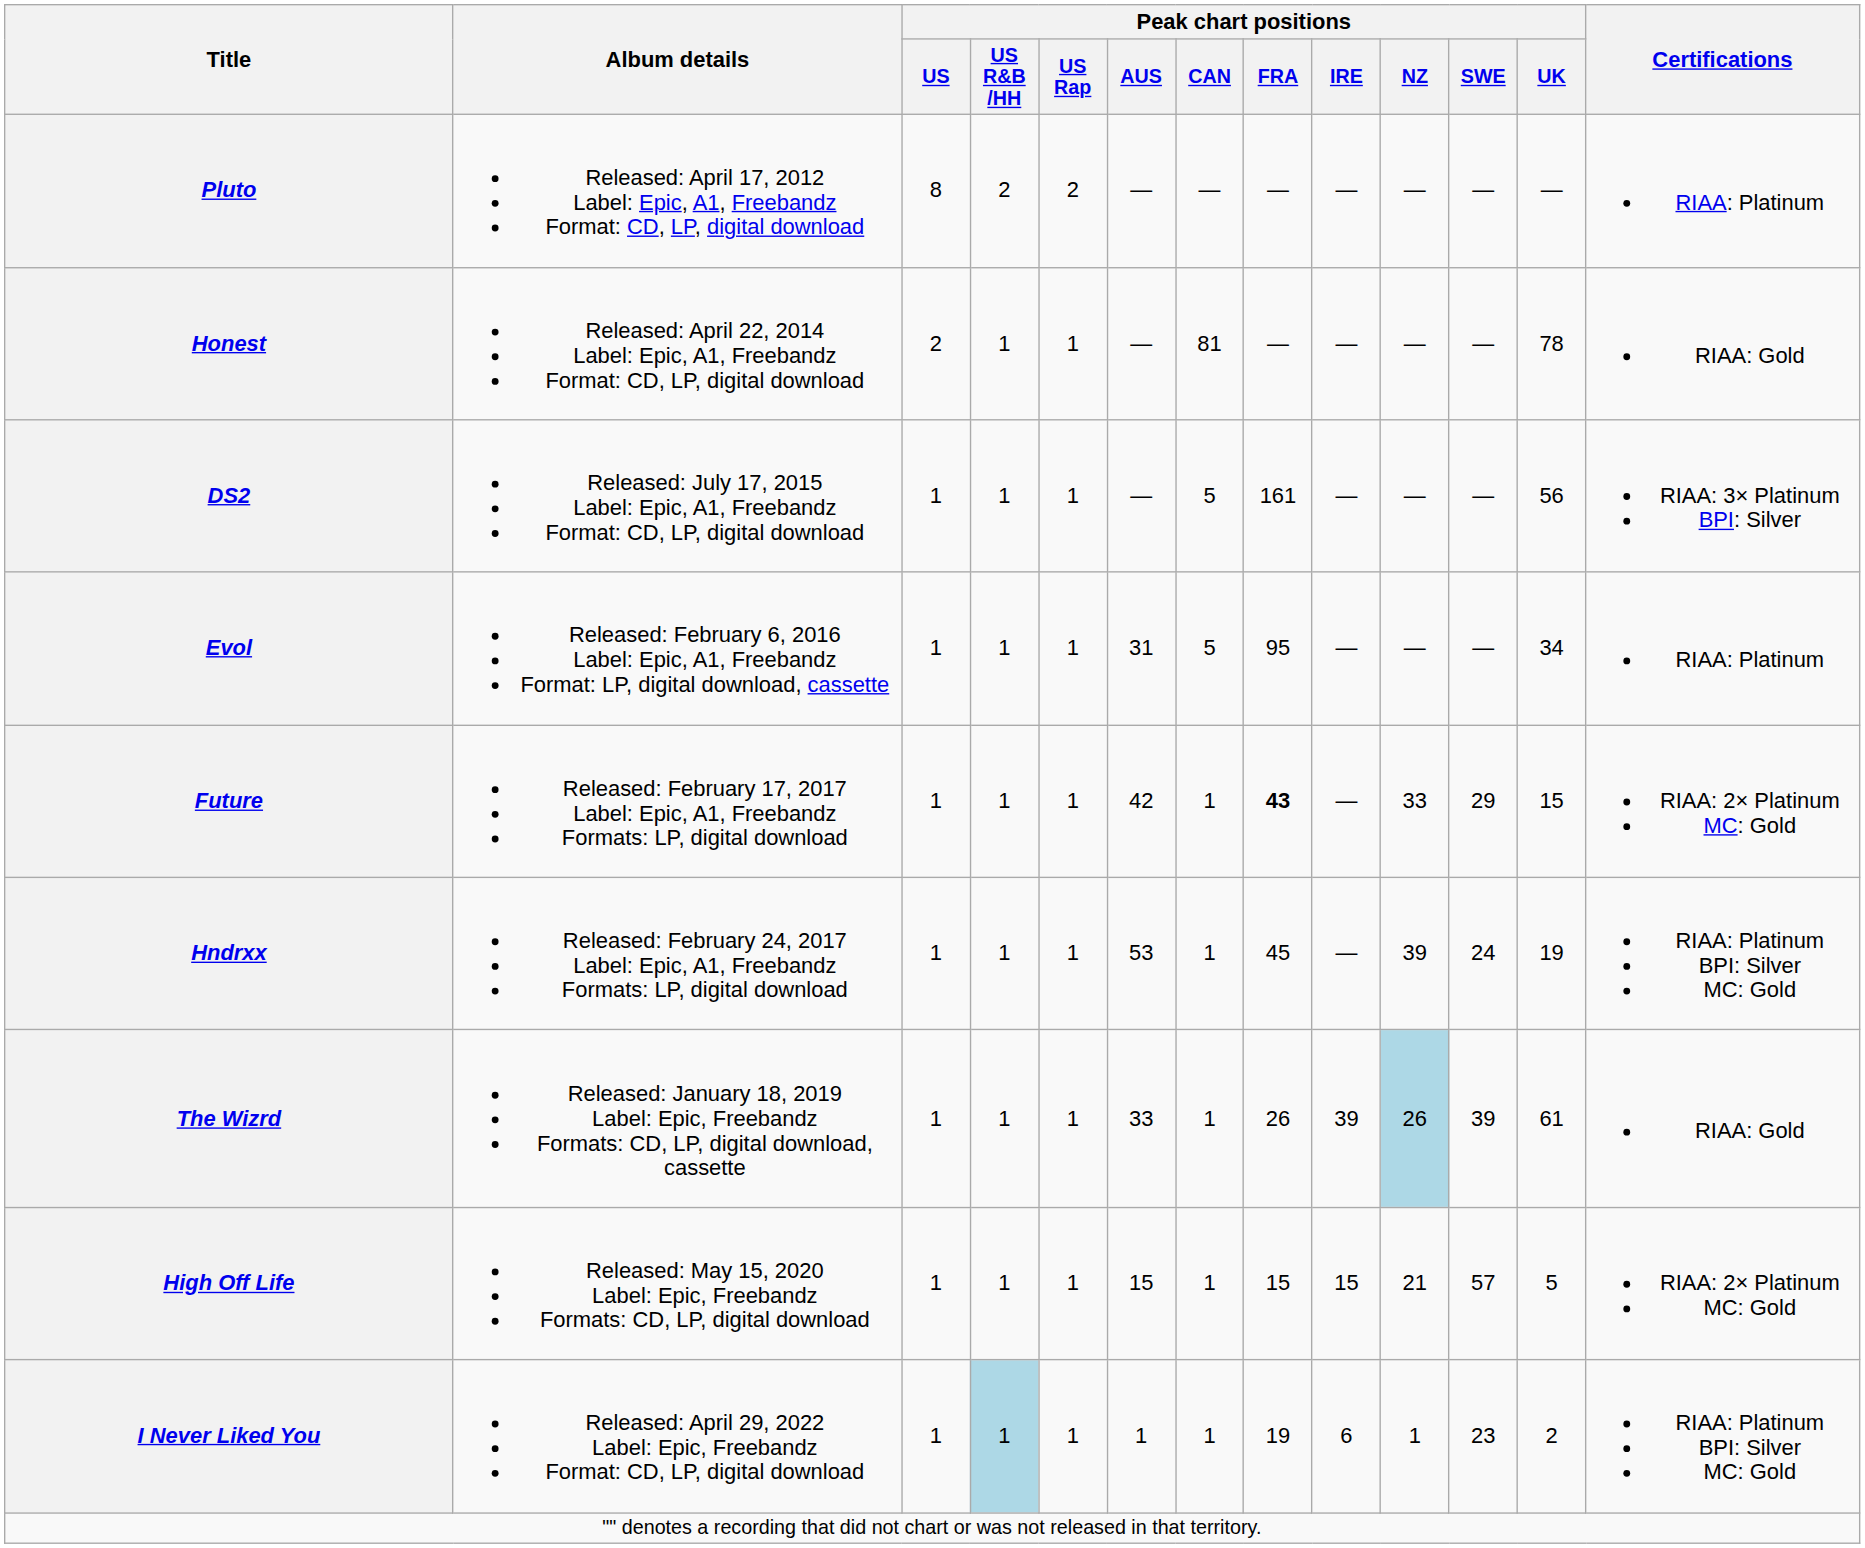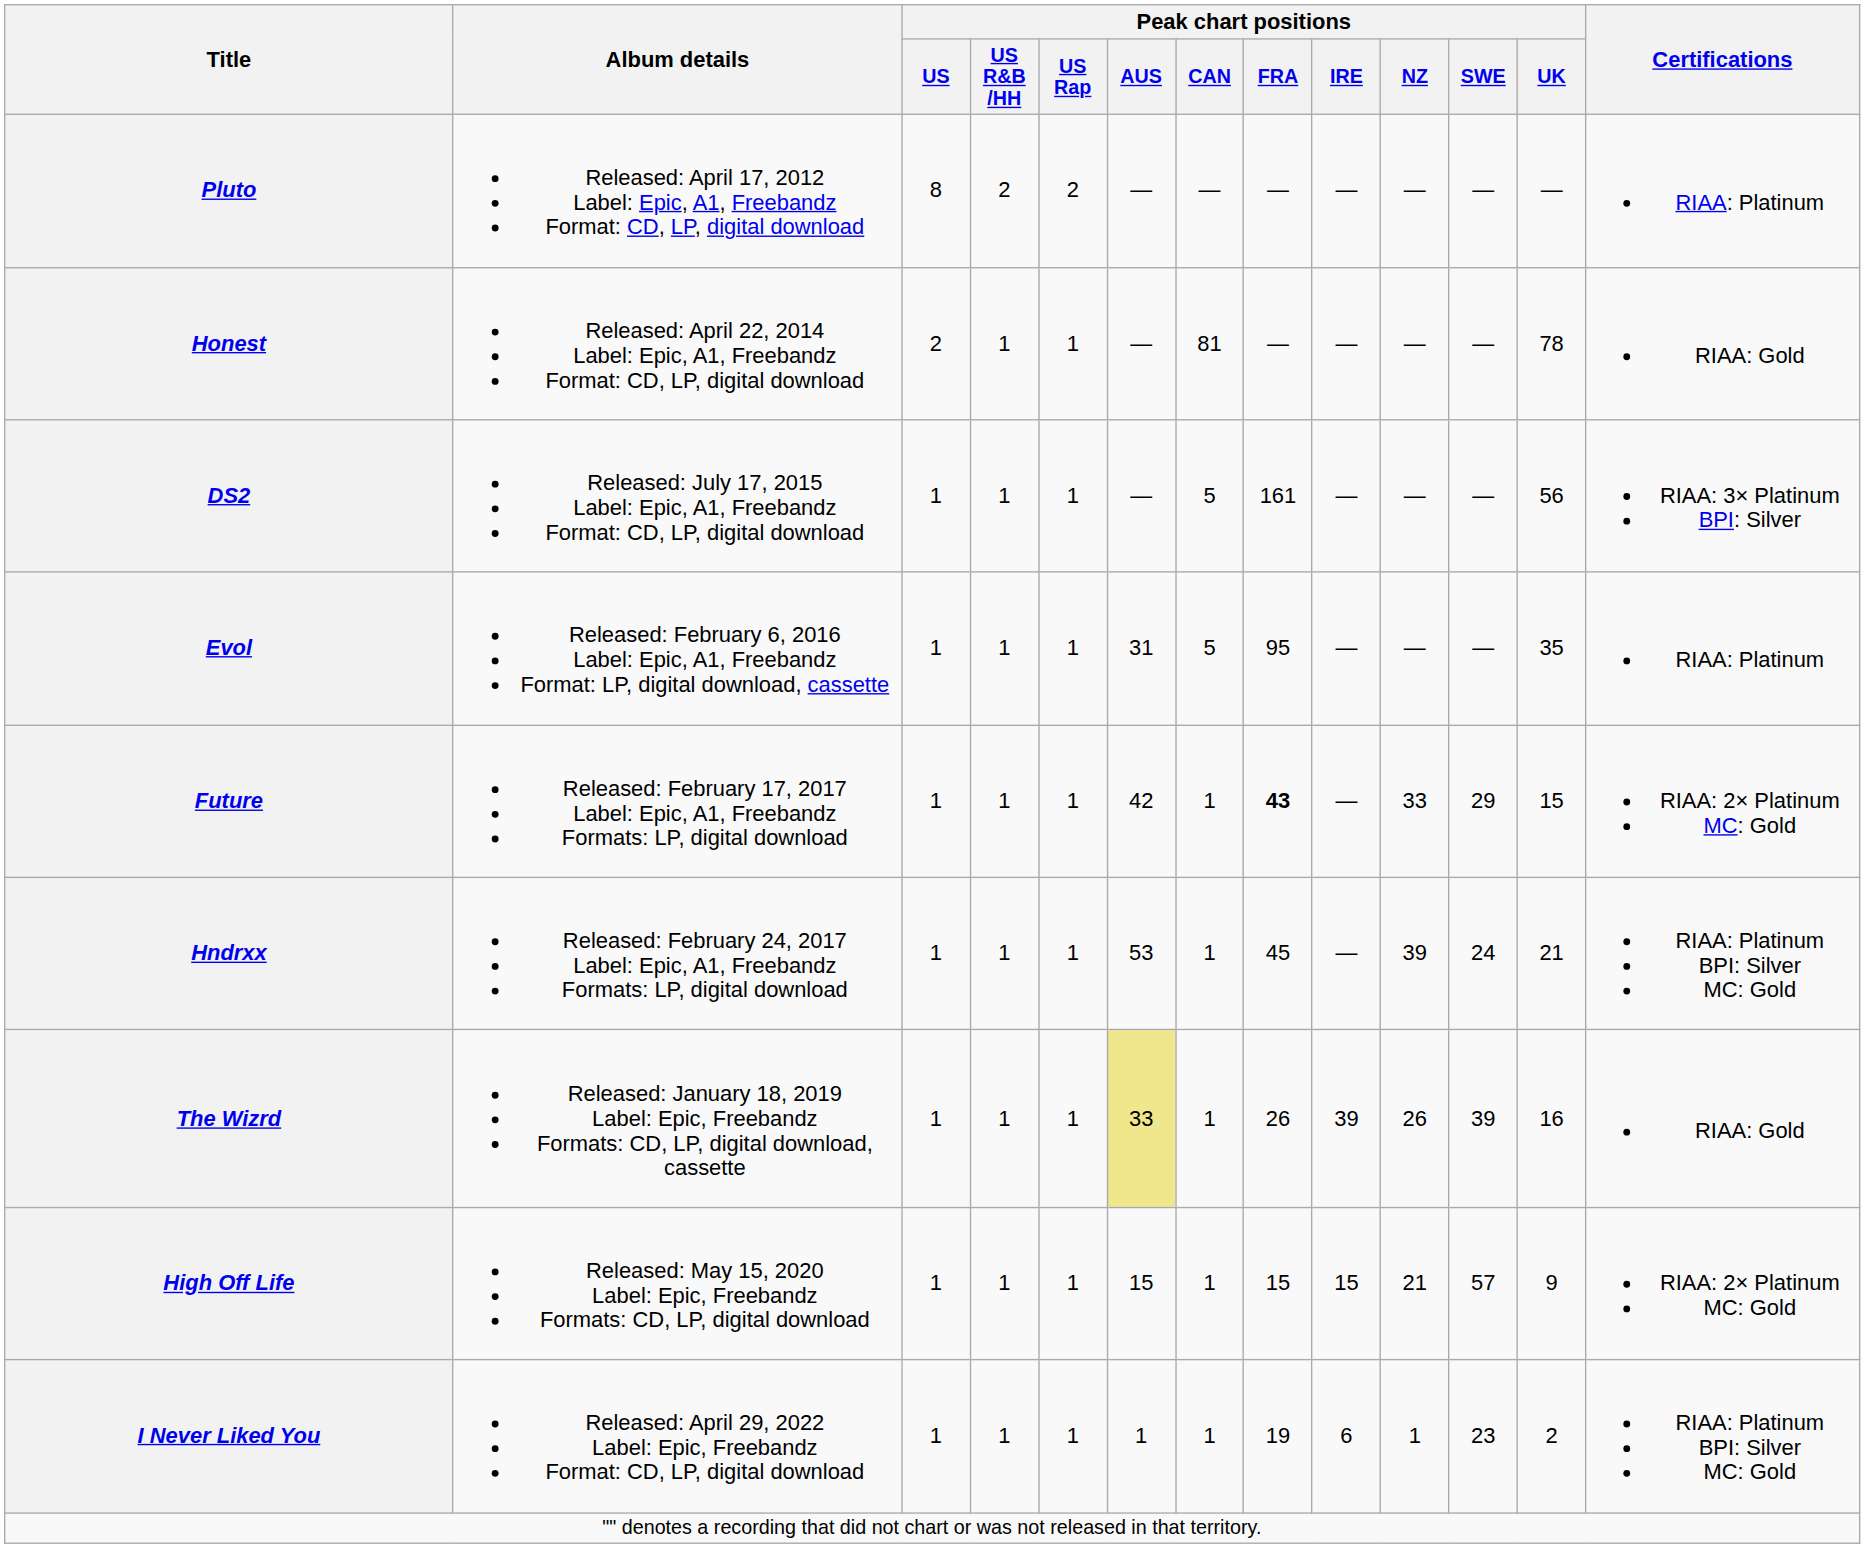 <table class="wikitable plainrowheaders" style="text-align:center;" border="1">
 <tr>
 <th scope="col" rowspan="2" style="width:20em;">Title</th>
 <th scope="col" rowspan="2" style="width:20em;">Album details</th>
 <th scope="col" colspan="10">Peak chart positions</th>
 <th scope="col" rowspan="2" style="width:12em;"><a href='#'>Certifications</a></th>
 </tr>
 <tr>
 <th scope="col" style="width:3em;font-size:90%;"><a href='#'>US</a><br></th>
 <th scope="col" style="width:3em;font-size:90%;"><a href='#'>US<br>R&B<br>/HH</a><br></th>
 <th scope="col" style="width:3em;font-size:90%;"><a href='#'>US<br>Rap</a><br></th>
 <th scope="col" style="width:3em;font-size:90%;"><a href='#'>AUS</a><br></th>
 <th scope="col" style="width:3em;font-size:90%;"><a href='#'>CAN</a><br></th>
 <th scope="col" style="width:3em;font-size:90%;"><a href='#'>FRA</a><br></th>
 <th scope="col" style="width:3em;font-size:90%;"><a href='#'>IRE</a><br></th>
 <th scope="col" style="width:3em;font-size:90%;"><a href='#'>NZ</a><br></th>
 <th scope="col" style="width:3em;font-size:90%;"><a href='#'>SWE</a><br></th>
 <th scope="col" style="width:3em;font-size:90%;"><a href='#'>UK</a><br></th>
 </tr>
 <tr>
 <th scope="row"><em><a href='#'>Pluto</a></em></th>
 <td><br><ul><li>Released: April 17, 2012</li><li>Label: <a href='#'>Epic</a>, <a href='#'>A1</a>, <a href='#'>Freebandz</a></li><li>Format: <a href='#'>CD</a>, <a href='#'>LP</a>, <a href='#'>digital download</a></li></ul></td>
 <td>8</td>
 <td>2</td>
 <td>2</td>
 <td>—</td>
 <td>—</td>
 <td>—</td>
 <td>—</td>
 <td>—</td>
 <td>—</td>
 <td>—</td>
 <td><br><ul><li><a href='#'>RIAA</a>: Platinum</li></ul></td>
 </tr>
 <tr>
 <th scope="row"><em><a href='#'>Honest</a></em></th>
 <td><br><ul><li>Released: April 22, 2014</li><li>Label: Epic, A1, Freebandz</li><li>Format: CD, LP, digital download</li></ul></td>
 <td>2</td>
 <td>1</td>
 <td>1</td>
 <td>—</td>
 <td>81</td>
 <td>—</td>
 <td>—</td>
 <td>—</td>
 <td>—</td>
 <td>78</td>
 <td><br><ul><li>RIAA: Gold</li></ul></td>
 </tr>
 <tr>
 <th scope="row"><em><a href='#'>DS2</a></em></th>
 <td><br><ul><li>Released: July 17, 2015</li><li>Label: Epic, A1, Freebandz</li><li>Format: CD, LP, digital download</li></ul></td>
 <td>1</td>
 <td>1</td>
 <td>1</td>
 <td>—</td>
 <td>5</td>
 <td>161</td>
 <td>—</td>
 <td>—</td>
 <td>—</td>
 <td>56</td>
 <td><br><ul><li>RIAA: 3× Platinum</li><li><a href='#'>BPI</a>: Silver</li></ul></td>
 </tr>
 <tr>
 <th scope="row"><em><a href='#'>Evol</a></em></th>
 <td><br><ul><li>Released: February 6, 2016</li><li>Label: Epic, A1, Freebandz</li><li>Format: LP, digital download, <a href='#'>cassette</a></li></ul></td>
 <td>1</td>
 <td>1</td>
 <td>1</td>
 <td>31</td>
 <td>5</td>
 <td>95</td>
 <td>—</td>
 <td>—</td>
 <td>—</td>
-<td>34</td>
+<td>35</td>
 <td><br><ul><li>RIAA: Platinum</li></ul></td>
 </tr>
 <tr>
 <th scope="row"><em><a href='#'>Future</a></em></th>
 <td><br><ul><li>Released: February 17, 2017</li><li>Label: Epic, A1, Freebandz</li><li>Formats: LP, digital download</li></ul></td>
 <td>1</td>
 <td>1</td>
 <td>1</td>
 <td>42</td>
 <td>1</td>
 <td><strong>43</strong></td>
 <td>—</td>
 <td>33</td>
 <td>29</td>
 <td>15</td>
 <td><br><ul><li>RIAA: 2× Platinum</li><li><a href='#'>MC</a>: Gold</li></ul></td>
 </tr>
 <tr>
 <th scope="row"><em><a href='#'>Hndrxx</a></em></th>
 <td><br><ul><li>Released: February 24, 2017</li><li>Label: Epic, A1, Freebandz</li><li>Formats: LP, digital download</li></ul></td>
 <td>1</td>
 <td>1</td>
 <td>1</td>
 <td>53</td>
 <td>1</td>
 <td>45</td>
 <td>—</td>
 <td>39</td>
 <td>24</td>
-<td>19</td>
+<td>21</td>
 <td><br><ul><li>RIAA: Platinum</li><li>BPI: Silver</li><li>MC: Gold</li></ul></td>
 </tr>
 <tr>
 <th scope="row"><em><a href='#'>The Wizrd</a></em></th>
 <td><br><ul><li>Released: January 18, 2019</li><li>Label: Epic, Freebandz</li><li>Formats: CD, LP, digital download, cassette</li></ul></td>
 <td>1</td>
 <td>1</td>
 <td>1</td>
-<td>33</td>
+<td style="background: khaki;">33</td>
 <td>1</td>
 <td>26</td>
 <td>39</td>
-<td style="background: lightblue;">26</td>
+<td>26</td>
 <td>39</td>
-<td>61</td>
+<td>16</td>
 <td><br><ul><li>RIAA: Gold</li></ul></td>
 </tr>
 <tr>
 <th scope="row"><em><a href='#'>High Off Life</a></em></th>
 <td><br><ul><li>Released: May 15, 2020</li><li>Label: Epic, Freebandz</li><li>Formats: CD, LP, digital download</li></ul></td>
 <td>1</td>
 <td>1</td>
 <td>1</td>
 <td>15</td>
 <td>1</td>
 <td>15</td>
 <td>15</td>
 <td>21</td>
 <td>57</td>
-<td>5</td>
+<td>9</td>
 <td><br><ul><li>RIAA: 2× Platinum</li><li>MC: Gold</li></ul></td>
 </tr>
 <tr>
 <th scope="row"><em><a href='#'>I Never Liked You</a></em></th>
 <td><br><ul><li>Released: April 29, 2022</li><li>Label: Epic, Freebandz</li><li>Format: CD, LP, digital download</li></ul></td>
 <td>1</td>
-<td style="background: lightblue;">1</td>
+<td>1</td>
 <td>1</td>
 <td>1</td>
 <td>1</td>
 <td>19</td>
 <td>6</td>
 <td>1</td>
 <td>23</td>
 <td>2</td>
 <td><br><ul><li>RIAA: Platinum</li><li>BPI: Silver</li><li>MC: Gold</li></ul></td>
 </tr>
 <tr>
 <td colspan="14" style="font-size:90%">"" denotes a recording that did not chart or was not released in that territory.</td>
 </tr>
 </table>
